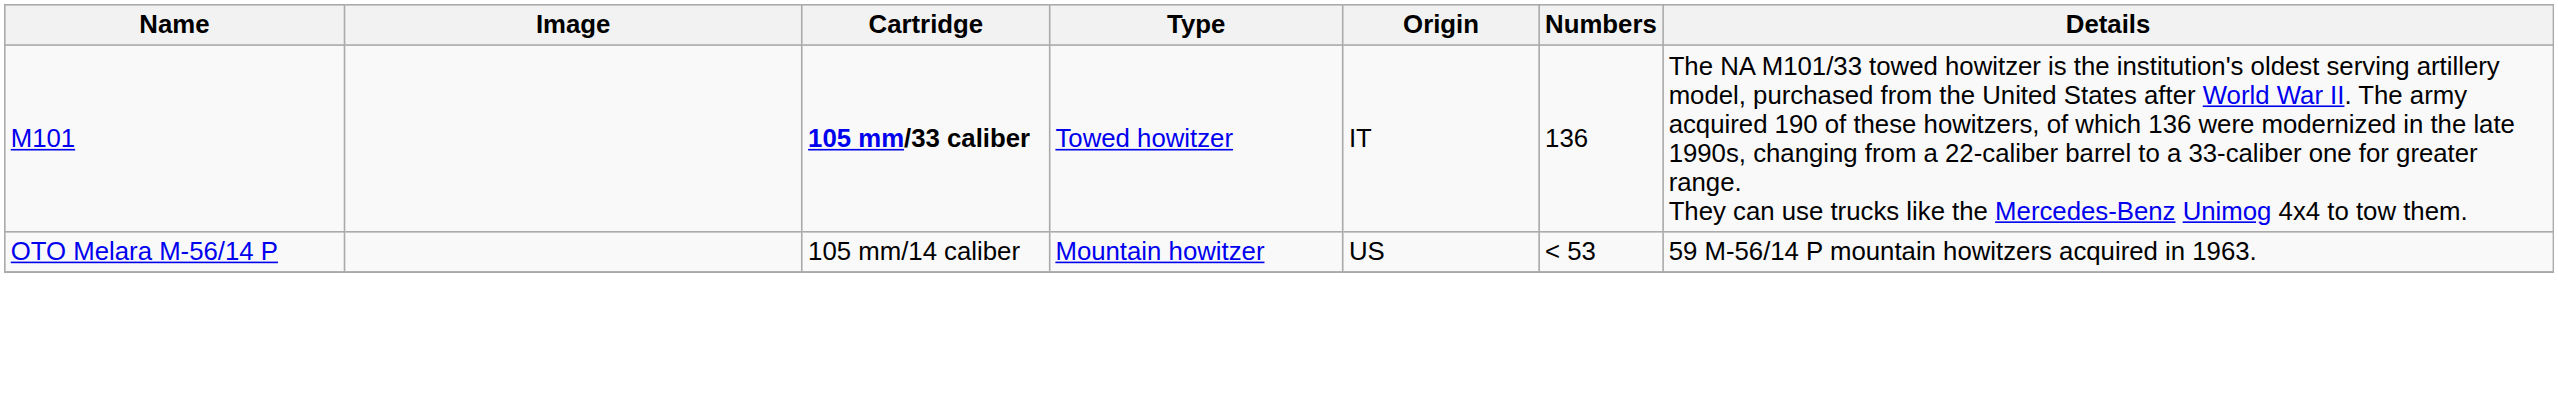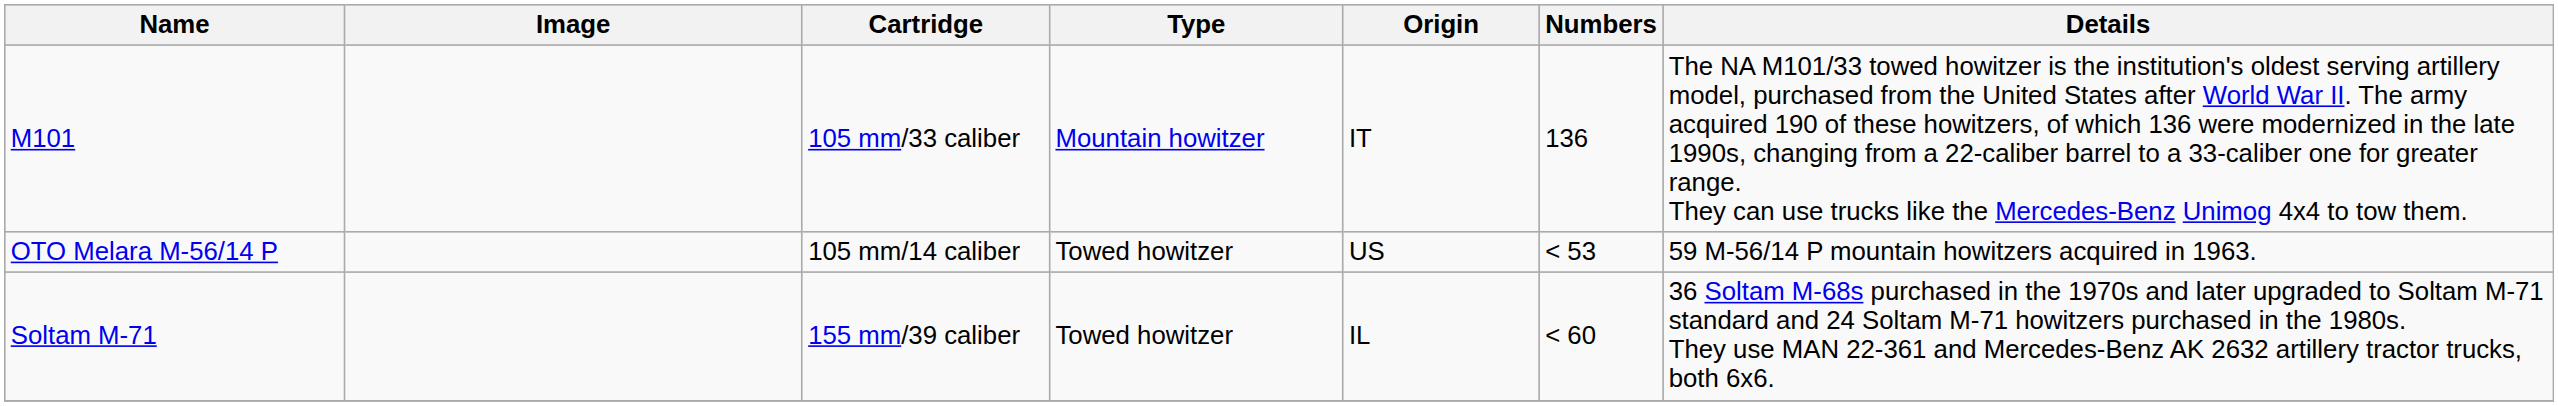 <table class="wikitable" border="0" style="width:100%">
 <tr>
 <th style="text-align: center; width:14%;">Name</th>
 <th style="text-align: center; width:19%;">Image</th>
 <th style="text-align: center; width:10%;">Cartridge</th>
 <th style="text-align: center; width:12%;">Type</th>
 <th style="text-align: center; width:8%;">Origin</th>
 <th><strong>Numbers</strong></th>
 <th style="text-align: center; width:37%;">Details</th>
 </tr>
 <tr>
 <td><a href='#'>M101</a></td>
 <td></td>
-<td><strong><a href='#'>105 mm</a>/33 caliber</strong></td>
-<td><a href='#'>Towed howitzer</a></td>
+<td><a href='#'>105 mm</a>/33 caliber</td>
+<td><a href='#'>Mountain howitzer</a></td>
 <td> IT</td>
 <td>136</td>
 <td>The NA M101/33 towed howitzer is the institution's oldest serving artillery model, purchased from the United States after <a href='#'>World War II</a>. The army acquired 190 of these howitzers, of which 136 were modernized in the late 1990s, changing from a 22-caliber barrel to a 33-caliber one for greater range.<br>They can use trucks like the <a href='#'>Mercedes-Benz</a> <a href='#'>Unimog</a> 4x4 to tow them.</td>
 </tr>
 <tr>
 <td><a href='#'>OTO Melara M-56/14 P</a></td>
 <td></td>
 <td>105 mm/14 caliber</td>
-<td><a href='#'>Mountain howitzer</a></td>
+<td>Towed howitzer</td>
 <td> US</td>
 <td>< 53</td>
 <td>59 M-56/14 P mountain howitzers acquired in 1963.</td>
 </tr>
 <tr>
+<td><a href='#'>Soltam M-71</a></td>
+<td></td>
+<td><a href='#'>155 mm</a>/39 caliber</td>
+<td>Towed howitzer</td>
+<td> IL</td>
+<td>< 60</td>
+<td>36 <a href='#'>Soltam M-68s</a> purchased in the 1970s and later upgraded to Soltam M-71 standard and 24 Soltam M-71 howitzers purchased in the 1980s.<br>They use MAN 22-361 and Mercedes-Benz AK 2632 artillery tractor trucks, both 6x6.</td>
+</tr>
+<tr>
 </tr>
 </table>
